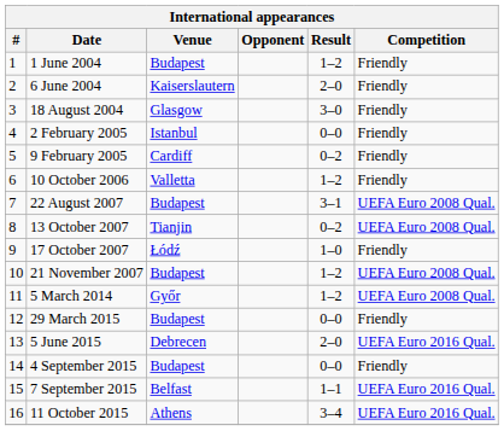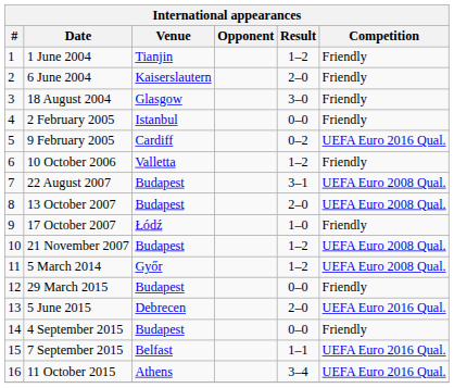 <table class="wikitable collapsible collapsed">
 <tr>
 <th colspan="6"><strong>International appearances</strong></th>
 </tr>
 <tr>
 <th>#</th>
 <th>Date</th>
 <th>Venue</th>
 <th>Opponent</th>
 <th>Result</th>
 <th>Competition</th>
 </tr>
 <tr>
 <td>1</td>
 <td>1 June 2004</td>
-<td><a href='#'>Budapest</a></td>
+<td><a href='#'>Tianjin</a></td>
 <td></td>
 <td align="center">1–2</td>
 <td>Friendly</td>
 </tr>
 <tr>
 <td>2</td>
 <td>6 June 2004</td>
 <td><a href='#'>Kaiserslautern</a></td>
 <td></td>
 <td align="center">2–0</td>
 <td>Friendly</td>
 </tr>
 <tr>
 <td>3</td>
 <td>18 August 2004</td>
 <td><a href='#'>Glasgow</a></td>
 <td></td>
 <td align="center">3–0</td>
 <td>Friendly</td>
 </tr>
 <tr>
 <td>4</td>
 <td>2 February 2005</td>
 <td><a href='#'>Istanbul</a></td>
 <td></td>
 <td align="center">0–0</td>
 <td>Friendly</td>
 </tr>
 <tr>
 <td>5</td>
 <td>9 February 2005</td>
 <td><a href='#'>Cardiff</a></td>
 <td></td>
 <td align="center">0–2</td>
-<td>Friendly</td>
+<td><a href='#'>UEFA Euro 2016 Qual.</a></td>
 </tr>
 <tr>
 <td>6</td>
 <td>10 October 2006</td>
 <td><a href='#'>Valletta</a></td>
 <td></td>
 <td align="center">1–2</td>
 <td>Friendly</td>
 </tr>
 <tr>
 <td>7</td>
 <td>22 August 2007</td>
 <td><a href='#'>Budapest</a></td>
 <td></td>
 <td align="center">3–1</td>
 <td><a href='#'>UEFA Euro 2008 Qual.</a></td>
 </tr>
 <tr>
 <td>8</td>
 <td>13 October 2007</td>
-<td><a href='#'>Tianjin</a></td>
+<td><a href='#'>Budapest</a></td>
 <td></td>
-<td align="center">0–2</td>
+<td align="center">2–0</td>
 <td><a href='#'>UEFA Euro 2008 Qual.</a></td>
 </tr>
 <tr>
 <td>9</td>
 <td>17 October 2007</td>
 <td><a href='#'>Łódź</a></td>
 <td></td>
 <td align="center">1–0</td>
 <td>Friendly</td>
 </tr>
 <tr>
 <td>10</td>
 <td>21 November 2007</td>
 <td><a href='#'>Budapest</a></td>
 <td></td>
 <td align="center">1–2</td>
 <td><a href='#'>UEFA Euro 2008 Qual.</a></td>
 </tr>
 <tr>
 <td>11</td>
 <td>5 March 2014</td>
 <td><a href='#'>Győr</a></td>
 <td></td>
 <td align="center">1–2</td>
 <td><a href='#'>UEFA Euro 2008 Qual.</a></td>
 </tr>
 <tr>
 <td>12</td>
 <td>29 March 2015</td>
 <td><a href='#'>Budapest</a></td>
 <td></td>
 <td align="center">0–0</td>
 <td>Friendly</td>
 </tr>
 <tr>
 <td>13</td>
 <td>5 June 2015</td>
 <td><a href='#'>Debrecen</a></td>
 <td></td>
 <td align="center">2–0</td>
 <td><a href='#'>UEFA Euro 2016 Qual.</a></td>
 </tr>
 <tr>
 <td>14</td>
 <td>4 September 2015</td>
 <td><a href='#'>Budapest</a></td>
 <td></td>
 <td align="center">0–0</td>
 <td>Friendly</td>
 </tr>
 <tr>
 <td>15</td>
 <td>7 September 2015</td>
 <td><a href='#'>Belfast</a></td>
 <td></td>
 <td align="center">1–1</td>
 <td><a href='#'>UEFA Euro 2016 Qual.</a></td>
 </tr>
 <tr>
 <td>16</td>
 <td>11 October 2015</td>
 <td><a href='#'>Athens</a></td>
 <td></td>
 <td align="center">3–4</td>
 <td><a href='#'>UEFA Euro 2016 Qual.</a></td>
 </tr>
 <tr>
 </tr>
 </table>
